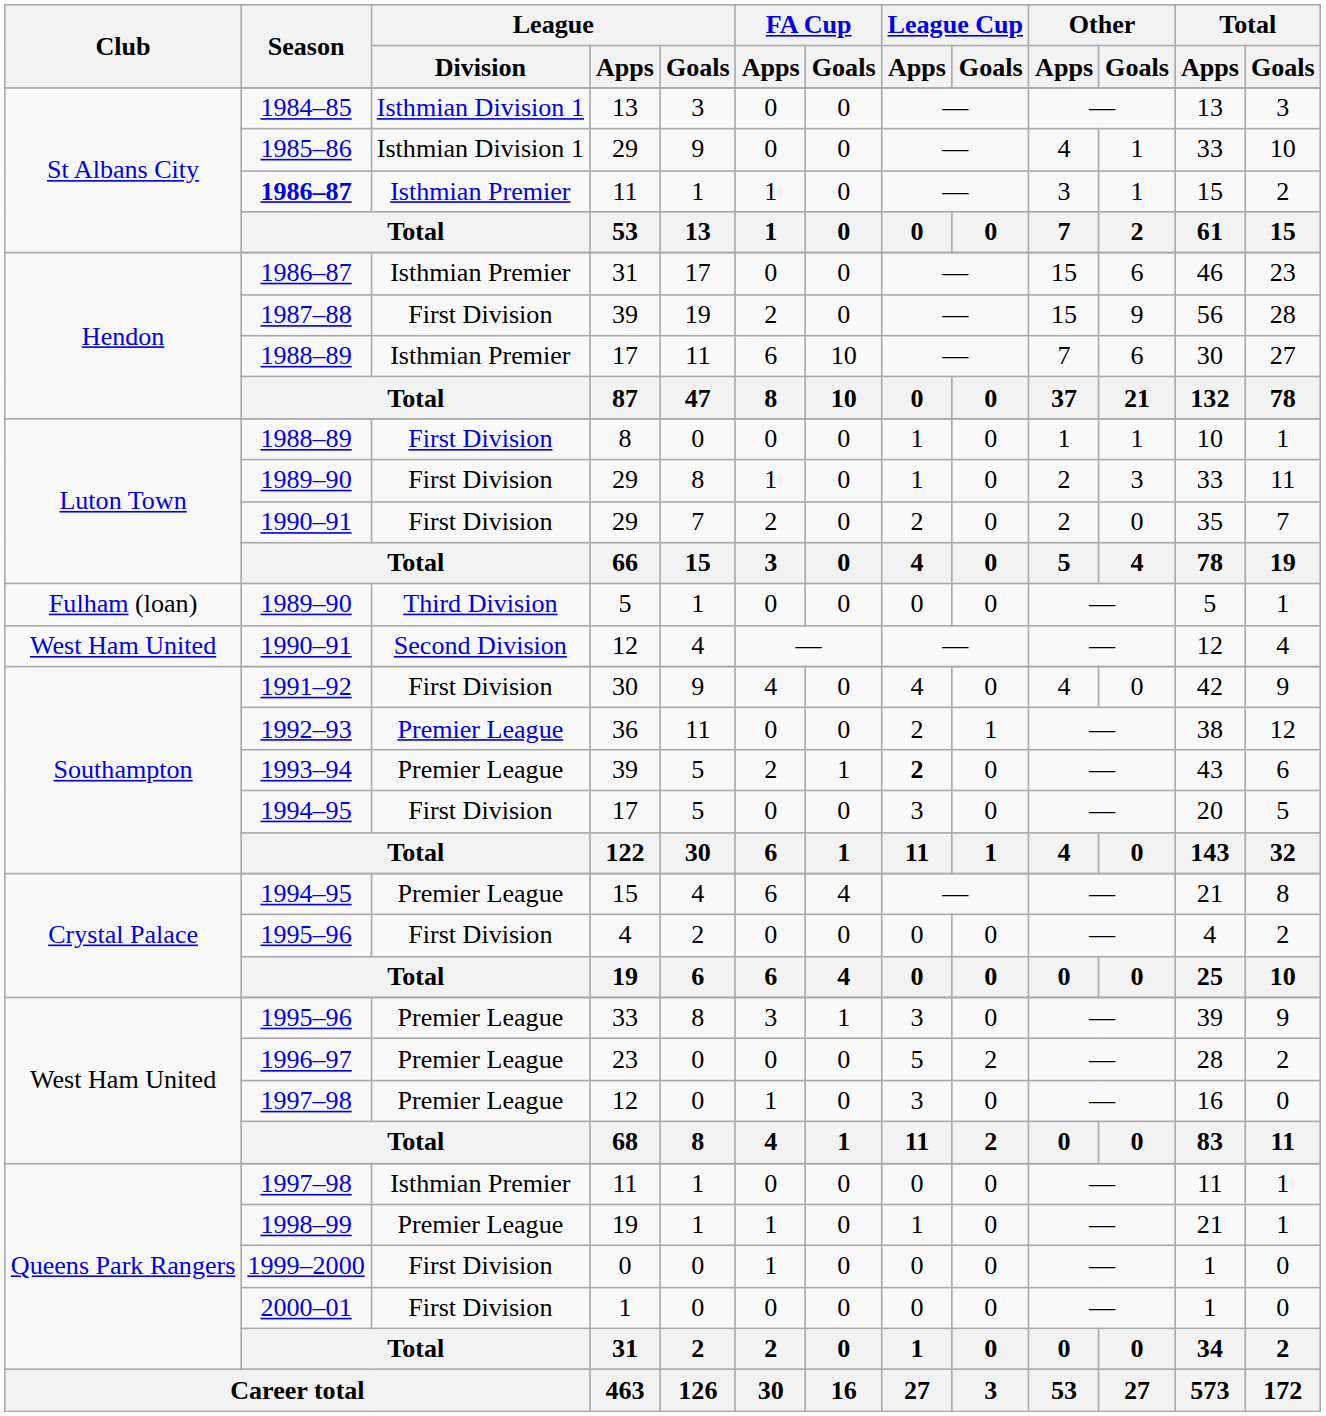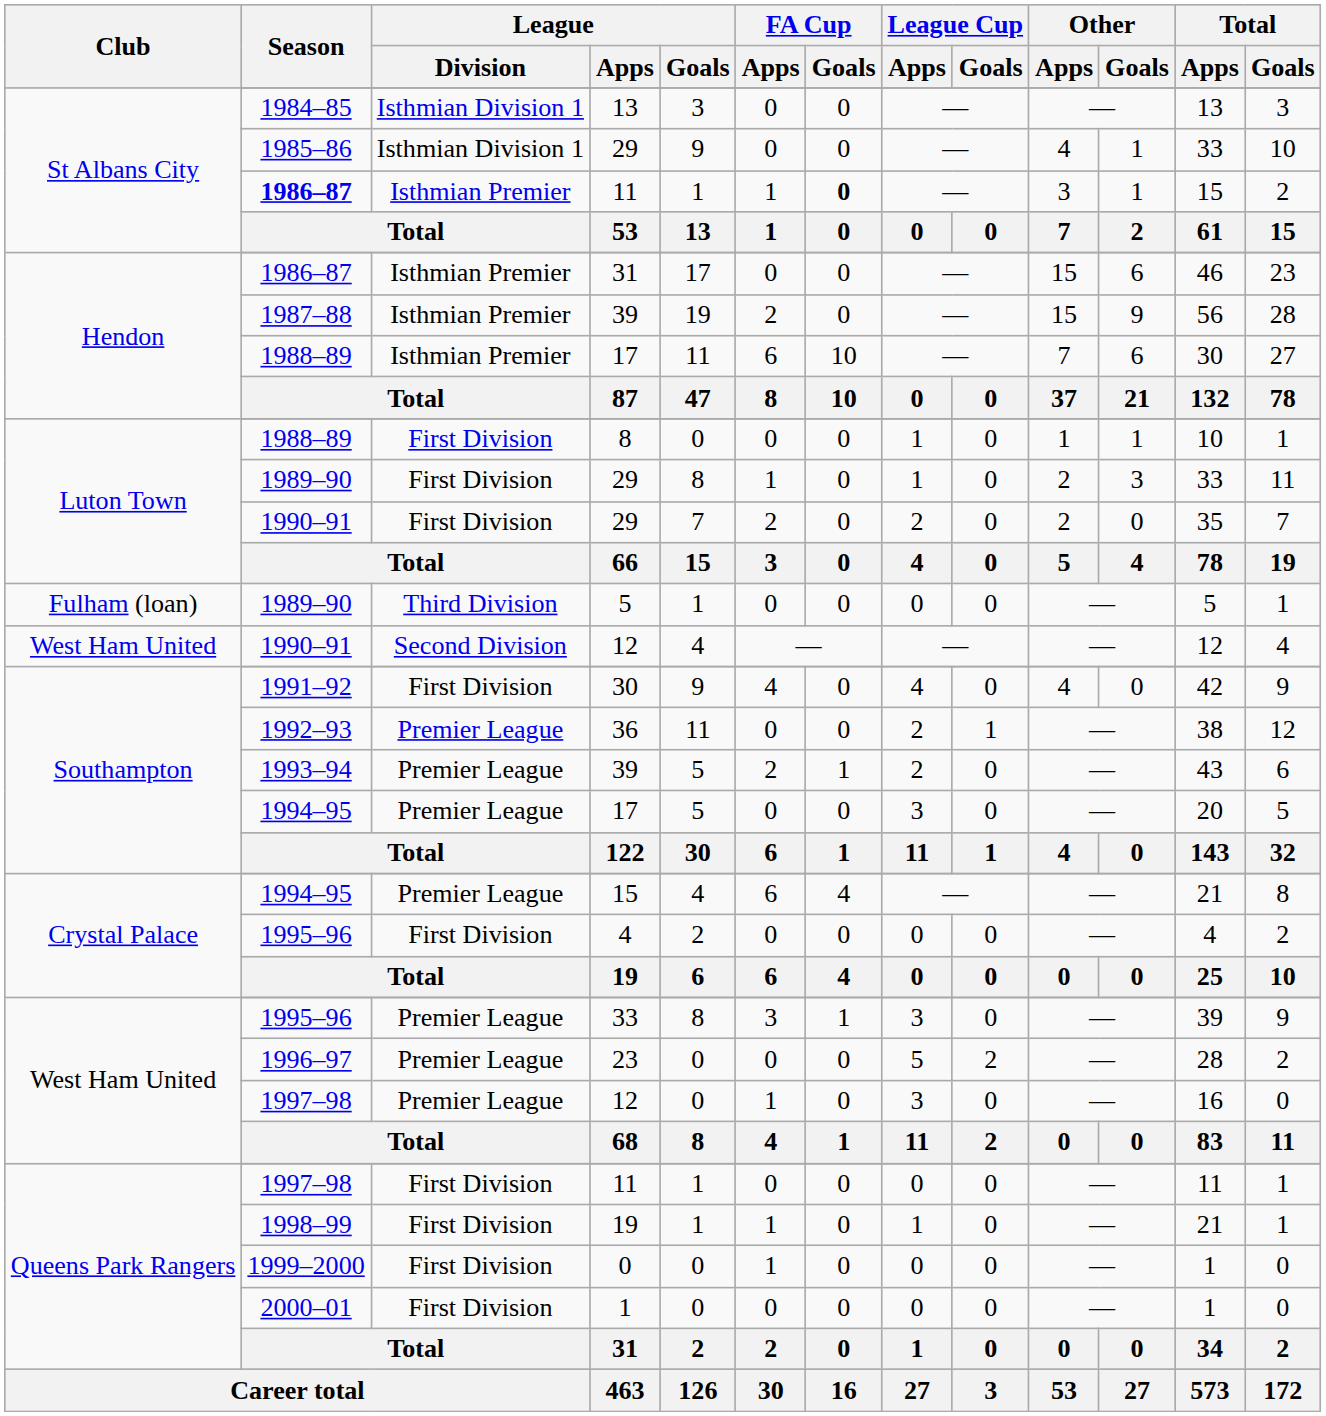 <table class=wikitable style=text-align:center>
 <tr>
 <th rowspan=2>Club</th>
 <th rowspan=2>Season</th>
 <th colspan=3>League</th>
 <th colspan=2><a href='#'>FA Cup</a></th>
 <th colspan=2><a href='#'>League Cup</a></th>
 <th colspan=2>Other</th>
 <th colspan=2>Total</th>
 </tr>
 <tr>
 <th>Division</th>
 <th>Apps</th>
 <th>Goals</th>
 <th>Apps</th>
 <th>Goals</th>
 <th>Apps</th>
 <th>Goals</th>
 <th>Apps</th>
 <th>Goals</th>
 <th>Apps</th>
 <th>Goals</th>
 </tr>
 <tr>
 <td rowspan=5><a href='#'>St Albans City</a></td>
 </tr>
 <tr>
 <td><a href='#'>1984–85</a></td>
 <td><a href='#'>Isthmian Division 1</a></td>
 <td>13</td>
 <td>3</td>
 <td>0</td>
 <td>0</td>
 <td colspan=2>—</td>
 <td colspan=2>—</td>
 <td>13</td>
 <td>3</td>
 </tr>
 <tr>
 <td><a href='#'>1985–86</a></td>
 <td>Isthmian Division 1</td>
 <td>29</td>
 <td>9</td>
 <td>0</td>
 <td>0</td>
 <td colspan=2>—</td>
 <td>4</td>
 <td>1</td>
 <td>33</td>
 <td>10</td>
 </tr>
 <tr>
 <td><strong><a href='#'>1986–87</a></strong></td>
 <td><a href='#'>Isthmian Premier</a></td>
 <td>11</td>
 <td>1</td>
 <td>1</td>
-<td>0</td>
+<td><strong>0</strong></td>
 <td colspan=2>—</td>
 <td>3</td>
 <td>1</td>
 <td>15</td>
 <td>2</td>
 </tr>
 <tr>
 <th colspan=2>Total</th>
 <th>53</th>
 <th>13</th>
 <th>1</th>
 <th>0</th>
 <th>0</th>
 <th>0</th>
 <th>7</th>
 <th>2</th>
 <th>61</th>
 <th>15</th>
 </tr>
 <tr>
 <td rowspan=5><a href='#'>Hendon</a></td>
 </tr>
 <tr>
 <td><a href='#'>1986–87</a></td>
 <td>Isthmian Premier</td>
 <td>31</td>
 <td>17</td>
 <td>0</td>
 <td>0</td>
 <td colspan=2>—</td>
 <td>15</td>
 <td>6</td>
 <td>46</td>
 <td>23</td>
 </tr>
 <tr>
 <td><a href='#'>1987–88</a></td>
-<td>First Division</td>
+<td>Isthmian Premier</td>
 <td>39</td>
 <td>19</td>
 <td>2</td>
 <td>0</td>
 <td colspan=2>—</td>
 <td>15</td>
 <td>9</td>
 <td>56</td>
 <td>28</td>
 </tr>
 <tr>
 <td><a href='#'>1988–89</a></td>
 <td>Isthmian Premier</td>
 <td>17</td>
 <td>11</td>
 <td>6</td>
 <td>10</td>
 <td colspan=2>—</td>
 <td>7</td>
 <td>6</td>
 <td>30</td>
 <td>27</td>
 </tr>
 <tr>
 <th colspan=2>Total</th>
 <th>87</th>
 <th>47</th>
 <th>8</th>
 <th>10</th>
 <th>0</th>
 <th>0</th>
 <th>37</th>
 <th>21</th>
 <th>132</th>
 <th>78</th>
 </tr>
 <tr>
 <td rowspan=5><a href='#'>Luton Town</a></td>
 </tr>
 <tr>
 <td><a href='#'>1988–89</a></td>
 <td><a href='#'>First Division</a></td>
 <td>8</td>
 <td>0</td>
 <td>0</td>
 <td>0</td>
 <td>1</td>
 <td>0</td>
 <td>1</td>
 <td>1</td>
 <td>10</td>
 <td>1</td>
 </tr>
 <tr>
 <td><a href='#'>1989–90</a></td>
 <td>First Division</td>
 <td>29</td>
 <td>8</td>
 <td>1</td>
 <td>0</td>
 <td>1</td>
 <td>0</td>
 <td>2</td>
 <td>3</td>
 <td>33</td>
 <td>11</td>
 </tr>
 <tr>
 <td><a href='#'>1990–91</a></td>
 <td>First Division</td>
 <td>29</td>
 <td>7</td>
 <td>2</td>
 <td>0</td>
 <td>2</td>
 <td>0</td>
 <td>2</td>
 <td>0</td>
 <td>35</td>
 <td>7</td>
 </tr>
 <tr>
 <th colspan=2>Total</th>
 <th>66</th>
 <th>15</th>
 <th>3</th>
 <th>0</th>
 <th>4</th>
 <th>0</th>
 <th>5</th>
 <th>4</th>
 <th>78</th>
 <th>19</th>
 </tr>
 <tr>
 <td><a href='#'>Fulham</a> (loan)</td>
 <td><a href='#'>1989–90</a></td>
 <td><a href='#'>Third Division</a></td>
 <td>5</td>
 <td>1</td>
 <td>0</td>
 <td>0</td>
 <td>0</td>
 <td>0</td>
 <td colspan=2>—</td>
 <td>5</td>
 <td>1</td>
 </tr>
 <tr>
 <td><a href='#'>West Ham United</a></td>
 <td><a href='#'>1990–91</a></td>
 <td><a href='#'>Second Division</a></td>
 <td>12</td>
 <td>4</td>
 <td colspan=2>—</td>
 <td colspan=2>—</td>
 <td colspan=2>—</td>
 <td>12</td>
 <td>4</td>
 </tr>
 <tr>
 <td rowspan=6><a href='#'>Southampton</a></td>
 </tr>
 <tr>
 <td><a href='#'>1991–92</a></td>
 <td>First Division</td>
 <td>30</td>
 <td>9</td>
 <td>4</td>
 <td>0</td>
 <td>4</td>
 <td>0</td>
 <td>4</td>
 <td>0</td>
 <td>42</td>
 <td>9</td>
 </tr>
 <tr>
 <td><a href='#'>1992–93</a></td>
 <td><a href='#'>Premier League</a></td>
 <td>36</td>
 <td>11</td>
 <td>0</td>
 <td>0</td>
 <td>2</td>
 <td>1</td>
 <td colspan=2>—</td>
 <td>38</td>
 <td>12</td>
 </tr>
 <tr>
 <td><a href='#'>1993–94</a></td>
 <td>Premier League</td>
 <td>39</td>
 <td>5</td>
 <td>2</td>
 <td>1</td>
-<td><strong>2</strong></td>
+<td>2</td>
 <td>0</td>
 <td colspan=2>—</td>
 <td>43</td>
 <td>6</td>
 </tr>
 <tr>
 <td><a href='#'>1994–95</a></td>
-<td>First Division</td>
+<td>Premier League</td>
 <td>17</td>
 <td>5</td>
 <td>0</td>
 <td>0</td>
 <td>3</td>
 <td>0</td>
 <td colspan=2>—</td>
 <td>20</td>
 <td>5</td>
 </tr>
 <tr>
 <th colspan=2>Total</th>
 <th>122</th>
 <th>30</th>
 <th>6</th>
 <th>1</th>
 <th>11</th>
 <th>1</th>
 <th>4</th>
 <th>0</th>
 <th>143</th>
 <th>32</th>
 </tr>
 <tr>
 <td rowspan=4><a href='#'>Crystal Palace</a></td>
 </tr>
 <tr>
 <td><a href='#'>1994–95</a></td>
 <td>Premier League</td>
 <td>15</td>
 <td>4</td>
 <td>6</td>
 <td>4</td>
 <td colspan=2>—</td>
 <td colspan=2>—</td>
 <td>21</td>
 <td>8</td>
 </tr>
 <tr>
 <td><a href='#'>1995–96</a></td>
 <td>First Division</td>
 <td>4</td>
 <td>2</td>
 <td>0</td>
 <td>0</td>
 <td>0</td>
 <td>0</td>
 <td colspan=2>—</td>
 <td>4</td>
 <td>2</td>
 </tr>
 <tr>
 <th colspan=2>Total</th>
 <th>19</th>
 <th>6</th>
 <th>6</th>
 <th>4</th>
 <th>0</th>
 <th>0</th>
 <th>0</th>
 <th>0</th>
 <th>25</th>
 <th>10</th>
 </tr>
 <tr>
 <td rowspan=5>West Ham United</td>
 </tr>
 <tr>
 <td><a href='#'>1995–96</a></td>
 <td>Premier League</td>
 <td>33</td>
 <td>8</td>
 <td>3</td>
 <td>1</td>
 <td>3</td>
 <td>0</td>
 <td colspan=2>—</td>
 <td>39</td>
 <td>9</td>
 </tr>
 <tr>
 <td><a href='#'>1996–97</a></td>
 <td>Premier League</td>
 <td>23</td>
 <td>0</td>
 <td>0</td>
 <td>0</td>
 <td>5</td>
 <td>2</td>
 <td colspan=2>—</td>
 <td>28</td>
 <td>2</td>
 </tr>
 <tr>
 <td><a href='#'>1997–98</a></td>
 <td>Premier League</td>
 <td>12</td>
 <td>0</td>
 <td>1</td>
 <td>0</td>
 <td>3</td>
 <td>0</td>
 <td colspan=2>—</td>
 <td>16</td>
 <td>0</td>
 </tr>
 <tr>
 <th colspan=2>Total</th>
 <th>68</th>
 <th>8</th>
 <th>4</th>
 <th>1</th>
 <th>11</th>
 <th>2</th>
 <th>0</th>
 <th>0</th>
 <th>83</th>
 <th>11</th>
 </tr>
 <tr>
 <td rowspan=6><a href='#'>Queens Park Rangers</a></td>
 </tr>
 <tr>
 <td><a href='#'>1997–98</a></td>
-<td>Isthmian Premier</td>
+<td>First Division</td>
 <td>11</td>
 <td>1</td>
 <td>0</td>
 <td>0</td>
 <td>0</td>
 <td>0</td>
 <td colspan=2>—</td>
 <td>11</td>
 <td>1</td>
 </tr>
 <tr>
 <td><a href='#'>1998–99</a></td>
-<td>Premier League</td>
+<td>First Division</td>
 <td>19</td>
 <td>1</td>
 <td>1</td>
 <td>0</td>
 <td>1</td>
 <td>0</td>
 <td colspan=2>—</td>
 <td>21</td>
 <td>1</td>
 </tr>
 <tr>
 <td><a href='#'>1999–2000</a></td>
 <td>First Division</td>
 <td>0</td>
 <td>0</td>
 <td>1</td>
 <td>0</td>
 <td>0</td>
 <td>0</td>
 <td colspan=2>—</td>
 <td>1</td>
 <td>0</td>
 </tr>
 <tr>
 <td><a href='#'>2000–01</a></td>
 <td>First Division</td>
 <td>1</td>
 <td>0</td>
 <td>0</td>
 <td>0</td>
 <td>0</td>
 <td>0</td>
 <td colspan=2>—</td>
 <td>1</td>
 <td>0</td>
 </tr>
 <tr>
 <th colspan=2>Total</th>
 <th>31</th>
 <th>2</th>
 <th>2</th>
 <th>0</th>
 <th>1</th>
 <th>0</th>
 <th>0</th>
 <th>0</th>
 <th>34</th>
 <th>2</th>
 </tr>
 <tr>
 <th colspan=3>Career total</th>
 <th>463</th>
 <th>126</th>
 <th>30</th>
 <th>16</th>
 <th>27</th>
 <th>3</th>
 <th>53</th>
 <th>27</th>
 <th>573</th>
 <th>172</th>
 </tr>
 </table>
